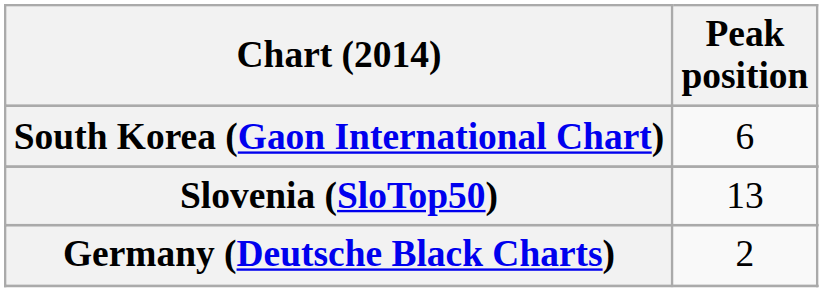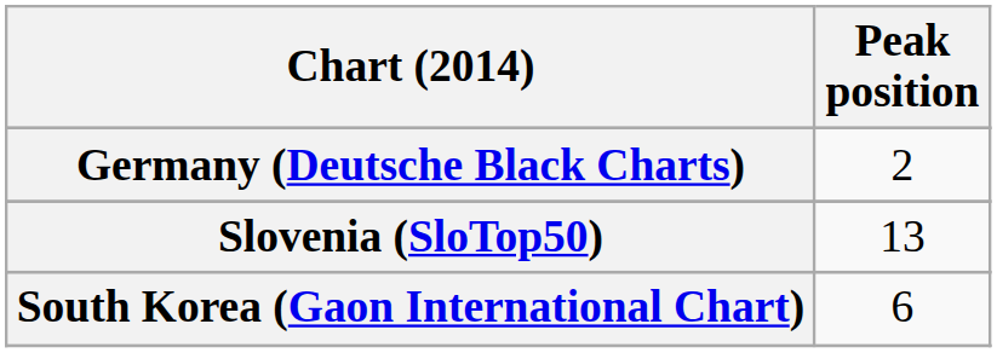 <table class="wikitable sortable plainrowheaders">
 <tr>
 <th>Chart (2014)</th>
 <th>Peak<br>position</th>
 </tr>
 <tr>
 </tr>
 <tr>
 </tr>
 <tr>
 </tr>
 <tr>
 </tr>
 <tr>
 </tr>
 <tr>
 </tr>
 <tr>
 </tr>
 <tr>
 </tr>
 <tr>
 </tr>
 <tr>
-<th scope="row">South Korea (<a href='#'>Gaon International Chart</a>)</th>
-<td style="text-align:center;">6</td>
+<th scope="row">Germany (<a href='#'>Deutsche Black Charts</a>)</th>
+<td style="text-align:center;">2</td>
 </tr>
 <tr>
 </tr>
 <tr>
 </tr>
 <tr>
 </tr>
 <tr>
 </tr>
 <tr>
 </tr>
 <tr>
 </tr>
 <tr>
 </tr>
 <tr>
 <th scope="row">Slovenia (<a href='#'>SloTop50</a>)</th>
 <td align=center>13</td>
 </tr>
 <tr>
 </tr>
 <tr>
-<th scope="row">Germany (<a href='#'>Deutsche Black Charts</a>)</th>
-<td style="text-align:center;">2</td>
+<th scope="row">South Korea (<a href='#'>Gaon International Chart</a>)</th>
+<td style="text-align:center;">6</td>
 </tr>
 <tr>
 </tr>
 <tr>
 </tr>
 <tr>
 </tr>
 <tr>
 </tr>
 </table>
